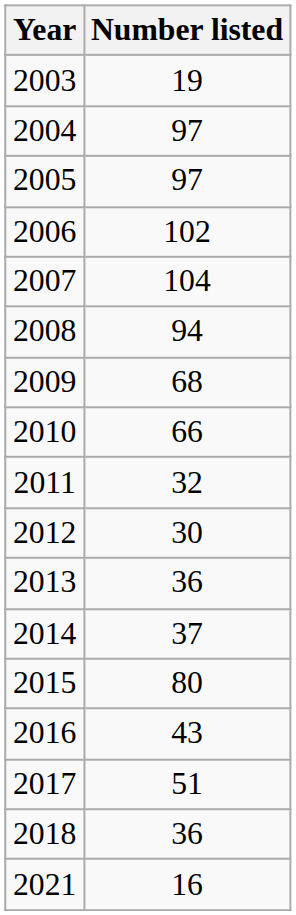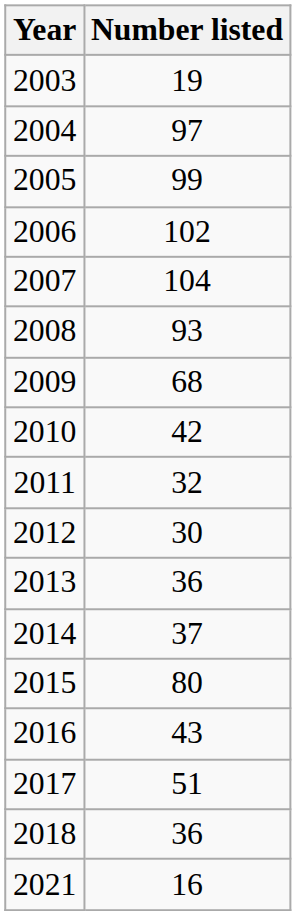 <table class="wikitable" style="float:right; text-align:center; margin:2em;">
 <tr>
 <th>Year</th>
 <th>Number listed</th>
 </tr>
 <tr>
 <td>2003</td>
 <td>19</td>
 </tr>
 <tr>
 <td>2004</td>
 <td>97</td>
 </tr>
 <tr>
 <td>2005</td>
-<td>97</td>
+<td>99</td>
 </tr>
 <tr>
 <td>2006</td>
 <td>102</td>
 </tr>
 <tr>
 <td>2007</td>
 <td>104</td>
 </tr>
 <tr>
 <td>2008</td>
-<td>94</td>
+<td>93</td>
 </tr>
 <tr>
 <td>2009</td>
 <td>68</td>
 </tr>
 <tr>
 <td>2010</td>
-<td>66</td>
+<td>42</td>
 </tr>
 <tr>
 <td>2011</td>
 <td>32</td>
 </tr>
 <tr>
 <td>2012</td>
 <td>30</td>
 </tr>
 <tr>
 <td>2013</td>
 <td>36</td>
 </tr>
 <tr>
 <td>2014</td>
 <td>37</td>
 </tr>
 <tr>
 <td>2015</td>
 <td>80</td>
 </tr>
 <tr>
 <td>2016</td>
 <td>43</td>
 </tr>
 <tr>
 <td>2017</td>
 <td>51</td>
 </tr>
 <tr>
 <td>2018</td>
 <td>36</td>
 </tr>
 <tr>
 <td>2021</td>
 <td>16</td>
 </tr>
 </table>
